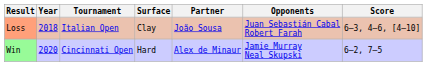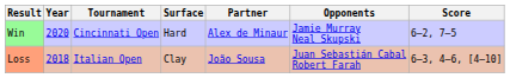 <table class="sortable wikitable">
 <tr>
 <th>Result</th>
 <th>Year</th>
 <th>Tournament</th>
 <th>Surface</th>
 <th>Partner</th>
 <th>Opponents</th>
 <th class="unsortable">Score</th>
 </tr>
+<tr style="background:#ccccff;">
+<td bgcolor=98FB98>Win</td>
+<td><a href='#'>2020</a></td>
+<td><a href='#'>Cincinnati Open</a></td>
+<td>Hard</td>
+<td> <a href='#'>Alex de Minaur</a></td>
+<td> <a href='#'>Jamie Murray</a><br>  <a href='#'>Neal Skupski</a></td>
+<td>6–2, 7–5</td>
+</tr>
 <tr style="background:#ebc2af;">
 <td bgcolor=ffa07a>Loss</td>
 <td><a href='#'>2018</a></td>
 <td><a href='#'>Italian Open</a></td>
 <td>Clay</td>
 <td> <a href='#'>João Sousa</a></td>
 <td> <a href='#'>Juan Sebastián Cabal</a> <br>  <a href='#'>Robert Farah</a></td>
 <td>6–3, 4–6, [4–10]</td>
 </tr>
-<tr style="background:#ccccff;">
-<td bgcolor=98FB98>Win</td>
-<td><a href='#'>2020</a></td>
-<td><a href='#'>Cincinnati Open</a></td>
-<td>Hard</td>
-<td> <a href='#'>Alex de Minaur</a></td>
-<td> <a href='#'>Jamie Murray</a><br>  <a href='#'>Neal Skupski</a></td>
-<td>6–2, 7–5</td>
-</tr>
 </table>
